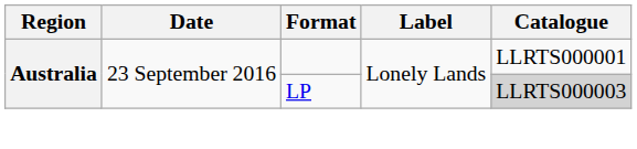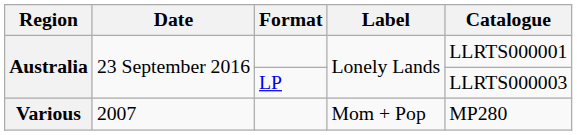 <table class="wikitable plainrowheaders">
 <tr>
 <th>Region</th>
 <th>Date</th>
 <th>Format</th>
 <th>Label</th>
 <th>Catalogue</th>
 </tr>
 <tr>
 <th scope="row" rowspan="2">Australia</th>
 <td rowspan="2">23 September 2016</td>
 <td></td>
 <td rowspan="2">Lonely Lands</td>
 <td>LLRTS000001</td>
 </tr>
 <tr>
 <td><a href='#'>LP</a></td>
-<td style="background: lightgrey;">LLRTS000003</td>
+<td>LLRTS000003</td>
+</tr>
+<tr>
+<th scope="row">Various</th>
+<td>2007</td>
+<td></td>
+<td>Mom + Pop</td>
+<td>MP280</td>
 </tr>
 </table>
